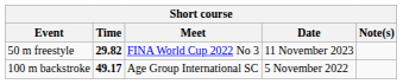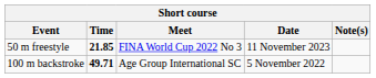 <table class="wikitable">
 <tr style="background:#eee;">
 <th colspan="5">Short course</th>
 </tr>
 <tr style="background:#eee;">
 <th>Event</th>
 <th>Time</th>
 <th>Meet</th>
 <th>Date</th>
 <th>Note(s)</th>
 </tr>
 <tr>
 <td>50 m freestyle</td>
-<td style="text-align:center;"><strong>29.82</strong></td>
+<td style="text-align:center;"><strong>21.85</strong></td>
 <td><a href='#'>FINA World Cup 2022</a> No 3</td>
 <td>11 November 2023</td>
 <td></td>
 </tr>
 <tr>
 <td>100 m backstroke</td>
-<td style="text-align:center;"><strong>49.17</strong></td>
+<td style="text-align:center;"><strong>49.71</strong></td>
 <td>Age Group International SC</td>
 <td>5 November 2022</td>
 <td></td>
 </tr>
 </table>
